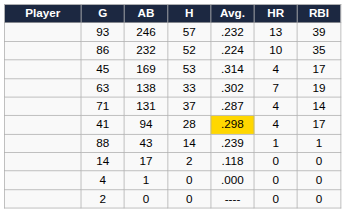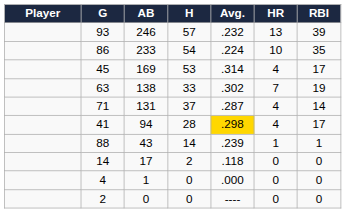 <table class="wikitable sortable">
 <tr>
 <th style="background:#1c2841; color:white; width:16%;">Player</th>
 <th style="background:#1c2841; color:white; width:9%;">G</th>
 <th style="background:#1c2841; color:white; width:9%;">AB</th>
 <th style="background:#1c2841; color:white; width:9%;">H</th>
 <th style="background:#1c2841; color:white; width:9%;">Avg.</th>
 <th style="background:#1c2841; color:white; width:9%;">HR</th>
 <th style="background:#1c2841; color:white; width:9%;">RBI</th>
 </tr>
 <tr style="text-align:center;">
 <td></td>
 <td>93</td>
 <td>246</td>
 <td>57</td>
 <td>.232</td>
 <td>13</td>
 <td>39</td>
 </tr>
 <tr style="text-align:center;">
 <td></td>
 <td>86</td>
-<td>232</td>
-<td>52</td>
+<td>233</td>
+<td>54</td>
 <td>.224</td>
 <td>10</td>
 <td>35</td>
 </tr>
 <tr style="text-align:center;">
 <td></td>
 <td>45</td>
 <td>169</td>
 <td>53</td>
 <td>.314</td>
 <td>4</td>
 <td>17</td>
 </tr>
 <tr style="text-align:center;">
 <td></td>
 <td>63</td>
 <td>138</td>
 <td>33</td>
 <td>.302</td>
 <td>7</td>
 <td>19</td>
 </tr>
 <tr style="text-align:center;">
 <td></td>
 <td>71</td>
 <td>131</td>
 <td>37</td>
 <td>.287</td>
 <td>4</td>
 <td>14</td>
 </tr>
 <tr style="text-align:center;">
 <td></td>
 <td>41</td>
 <td>94</td>
 <td>28</td>
 <td style="background: gold;">.298</td>
 <td>4</td>
 <td>17</td>
 </tr>
 <tr style="text-align:center;">
 <td></td>
 <td>88</td>
 <td>43</td>
 <td>14</td>
 <td>.239</td>
 <td>1</td>
 <td>1</td>
 </tr>
 <tr style="text-align:center;">
 <td></td>
 <td>14</td>
 <td>17</td>
 <td>2</td>
 <td>.118</td>
 <td>0</td>
 <td>0</td>
 </tr>
 <tr style="text-align:center;">
 <td></td>
 <td>4</td>
 <td>1</td>
 <td>0</td>
 <td>.000</td>
 <td>0</td>
 <td>0</td>
 </tr>
 <tr style="text-align:center;">
 <td></td>
 <td>2</td>
 <td>0</td>
 <td>0</td>
 <td>----</td>
 <td>0</td>
 <td>0</td>
 </tr>
 </table>
